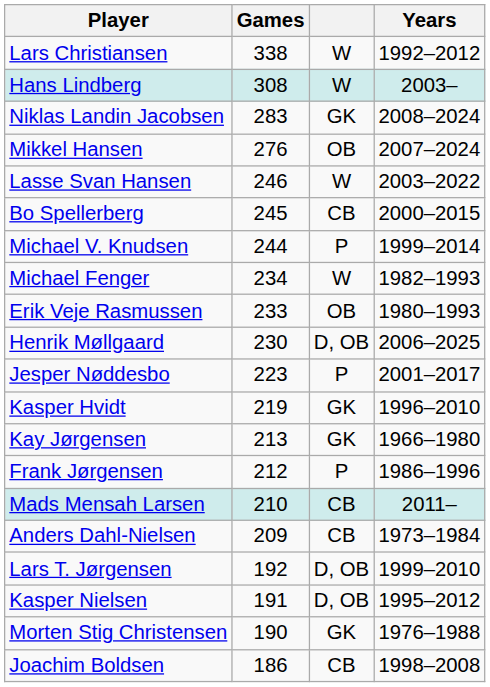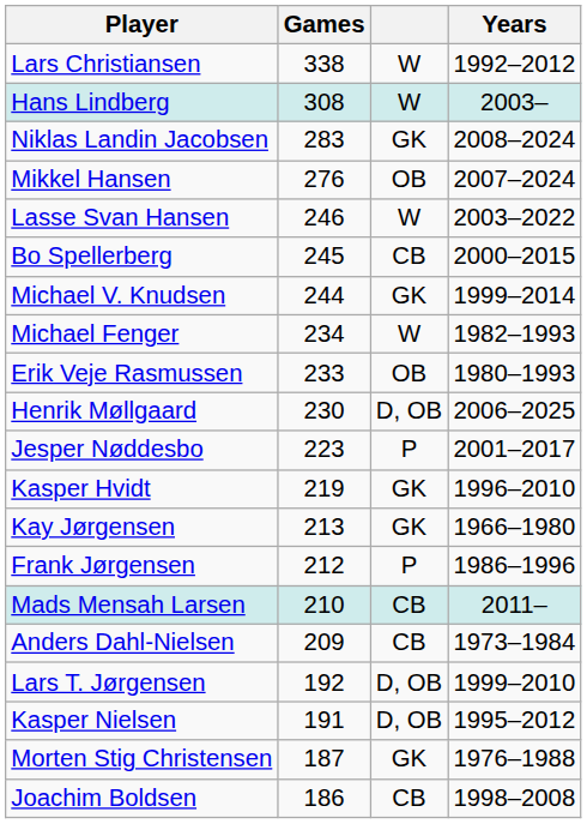 <table class="wikitable sortable static-row-numbers" border=1 style=text-align:center>
 <tr>
 <th>Player</th>
 <th>Games</th>
 <th></th>
 <th>Years</th>
 </tr>
 <tr>
 <td style=text-align:left><a href='#'>Lars Christiansen</a></td>
 <td>338</td>
 <td>W</td>
 <td>1992–2012</td>
 </tr>
 <tr style="background:#CFECEC">
 <td style=text-align:left><a href='#'>Hans Lindberg</a></td>
 <td>308</td>
 <td>W</td>
 <td>2003–</td>
 </tr>
 <tr>
 <td style=text-align:left><a href='#'>Niklas Landin Jacobsen</a></td>
 <td>283</td>
 <td>GK</td>
 <td>2008–2024</td>
 </tr>
 <tr>
 <td style=text-align:left><a href='#'>Mikkel Hansen</a></td>
 <td>276</td>
 <td>OB</td>
 <td>2007–2024</td>
 </tr>
 <tr>
 <td style=text-align:left><a href='#'>Lasse Svan Hansen</a></td>
 <td>246</td>
 <td>W</td>
 <td>2003–2022</td>
 </tr>
 <tr>
 <td style=text-align:left><a href='#'>Bo Spellerberg</a></td>
 <td>245</td>
 <td>CB</td>
 <td>2000–2015</td>
 </tr>
 <tr>
 <td style=text-align:left><a href='#'>Michael V. Knudsen</a></td>
 <td>244</td>
-<td>P</td>
+<td>GK</td>
 <td>1999–2014</td>
 </tr>
 <tr>
 <td style=text-align:left><a href='#'>Michael Fenger</a></td>
 <td>234</td>
 <td>W</td>
 <td>1982–1993</td>
 </tr>
 <tr>
 <td style=text-align:left><a href='#'>Erik Veje Rasmussen</a></td>
 <td>233</td>
 <td>OB</td>
 <td>1980–1993</td>
 </tr>
 <tr>
 <td style=text-align:left><a href='#'>Henrik Møllgaard</a></td>
 <td>230</td>
 <td>D, OB</td>
 <td>2006–2025</td>
 </tr>
 <tr>
 <td style=text-align:left><a href='#'>Jesper Nøddesbo</a></td>
 <td>223</td>
 <td>P</td>
 <td>2001–2017</td>
 </tr>
 <tr>
 <td style=text-align:left><a href='#'>Kasper Hvidt</a></td>
 <td>219</td>
 <td>GK</td>
 <td>1996–2010</td>
 </tr>
 <tr>
 <td style=text-align:left><a href='#'>Kay Jørgensen</a></td>
 <td>213</td>
 <td>GK</td>
 <td>1966–1980</td>
 </tr>
 <tr>
 <td style=text-align:left><a href='#'>Frank Jørgensen</a></td>
 <td>212</td>
 <td>P</td>
 <td>1986–1996</td>
 </tr>
 <tr style="background:#CFECEC">
 <td style=text-align:left><a href='#'>Mads Mensah Larsen</a></td>
 <td>210</td>
 <td>CB</td>
 <td>2011–</td>
 </tr>
 <tr>
 <td style=text-align:left><a href='#'>Anders Dahl-Nielsen</a></td>
 <td>209</td>
 <td>CB</td>
 <td>1973–1984</td>
 </tr>
 <tr>
 <td style=text-align:left><a href='#'>Lars T. Jørgensen</a></td>
 <td>192</td>
 <td>D, OB</td>
 <td>1999–2010</td>
 </tr>
 <tr>
 <td style=text-align:left><a href='#'>Kasper Nielsen</a></td>
 <td>191</td>
 <td>D, OB</td>
 <td>1995–2012</td>
 </tr>
 <tr>
 <td style=text-align:left><a href='#'>Morten Stig Christensen</a></td>
-<td>190</td>
+<td>187</td>
 <td>GK</td>
 <td>1976–1988</td>
 </tr>
 <tr>
 <td style=text-align:left><a href='#'>Joachim Boldsen</a></td>
 <td>186</td>
 <td>CB</td>
 <td>1998–2008</td>
 </tr>
 </table>
